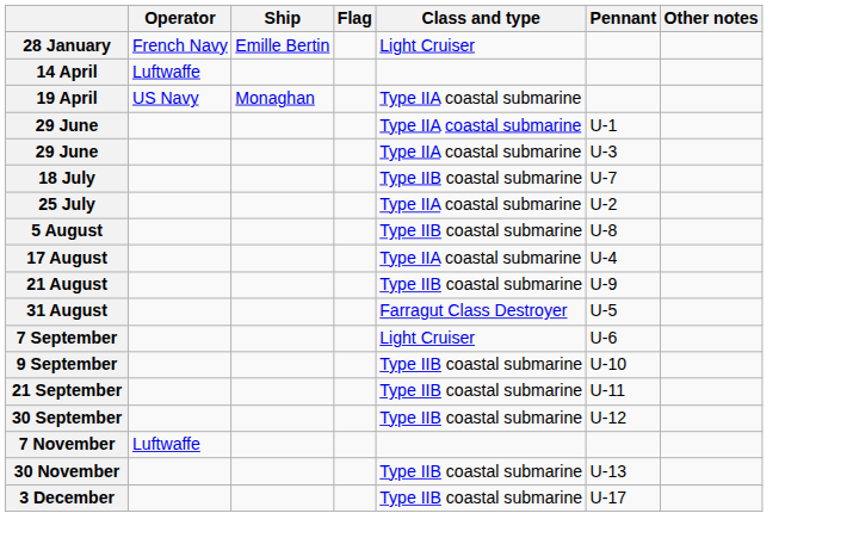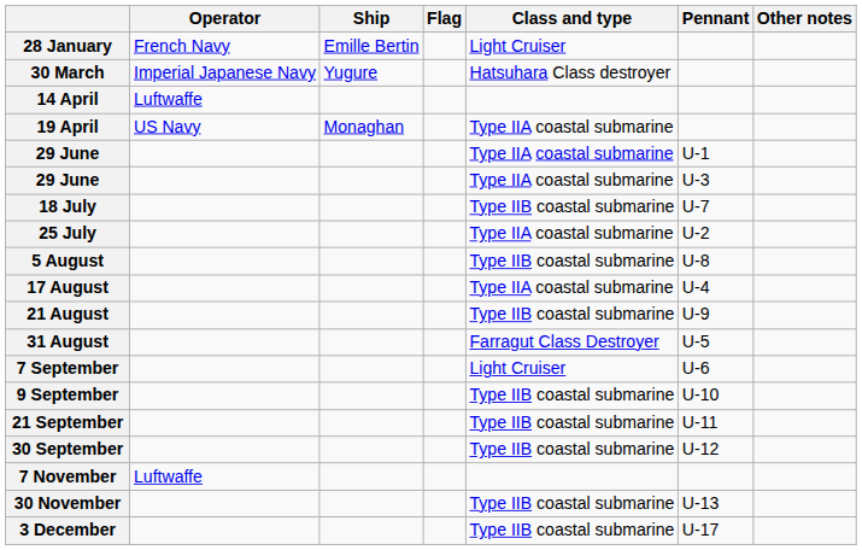 <table class="wikitable">
 <tr>
 <th width="110"></th>
 <th>Operator</th>
 <th>Ship</th>
 <th>Flag</th>
 <th>Class and type</th>
 <th>Pennant</th>
 <th>Other notes</th>
 </tr>
 <tr>
 <th>28 January</th>
 <td><a href='#'>French Navy</a></td>
 <td><a href='#'>Emille Bertin</a></td>
 <td></td>
 <td><a href='#'>Light Cruiser</a></td>
+<td></td>
+<td></td>
+</tr>
+<tr>
+<th>30 March</th>
+<td><a href='#'>Imperial Japanese Navy</a></td>
+<td><a href='#'>Yugure</a></td>
+<td></td>
+<td><a href='#'>Hatsuhara</a> Class destroyer</td>
 <td></td>
 <td></td>
 </tr>
 <tr ---->
 <th>14 April</th>
 <td><a href='#'>Luftwaffe</a></td>
 <td><strong></strong></td>
 <td></td>
 <td></td>
 <td></td>
 <td></td>
 </tr>
 <tr>
 <th>19 April</th>
 <td><a href='#'>US Navy</a></td>
 <td><a href='#'>Monaghan</a></td>
 <td></td>
 <td><a href='#'>Type IIA</a> coastal submarine</td>
 <td></td>
 <td></td>
 </tr>
 <tr ---->
 <th>29 June</th>
 <td></td>
 <td><strong></strong></td>
 <td></td>
 <td><a href='#'>Type IIA</a> <a href='#'>coastal submarine</a></td>
 <td>U-1</td>
 <td></td>
 </tr>
 <tr ---->
 <th>29 June</th>
 <td></td>
 <td><strong></strong></td>
 <td></td>
 <td><a href='#'>Type IIA</a> coastal submarine</td>
 <td>U-3</td>
 <td></td>
 </tr>
 <tr ---->
 <th>18 July</th>
 <td></td>
 <td><strong></strong></td>
 <td></td>
 <td><a href='#'>Type IIB</a> coastal submarine</td>
 <td>U-7</td>
 <td></td>
 </tr>
 <tr ---->
 <th>25 July</th>
 <td></td>
 <td><strong></strong></td>
 <td></td>
 <td><a href='#'>Type IIA</a> coastal submarine</td>
 <td>U-2</td>
 <td></td>
 </tr>
 <tr ---->
 <th>5 August</th>
 <td></td>
 <td><strong></strong></td>
 <td></td>
 <td><a href='#'>Type IIB</a> coastal submarine</td>
 <td>U-8</td>
 <td></td>
 </tr>
 <tr ---->
 <th>17 August</th>
 <td></td>
 <td><strong></strong></td>
 <td></td>
 <td><a href='#'>Type IIA</a> coastal submarine</td>
 <td>U-4</td>
 <td></td>
 </tr>
 <tr ---->
 <th>21 August</th>
 <td></td>
 <td><strong></strong></td>
 <td></td>
 <td><a href='#'>Type IIB</a> coastal submarine</td>
 <td>U-9</td>
 <td></td>
 </tr>
 <tr ---->
 <th>31 August</th>
 <td></td>
 <td><strong></strong></td>
 <td></td>
 <td><a href='#'>Farragut Class Destroyer</a></td>
 <td>U-5</td>
 <td></td>
 </tr>
 <tr ---->
 <th>7 September</th>
 <td></td>
 <td><strong></strong></td>
 <td></td>
 <td><a href='#'>Light Cruiser</a></td>
 <td>U-6</td>
 <td></td>
 </tr>
 <tr ---->
 <th>9 September</th>
 <td></td>
 <td><strong></strong></td>
 <td></td>
 <td><a href='#'>Type IIB</a> coastal submarine</td>
 <td>U-10</td>
 <td></td>
 </tr>
 <tr ---->
 <th>21 September</th>
 <td></td>
 <td><strong></strong></td>
 <td></td>
 <td><a href='#'>Type IIB</a> coastal submarine</td>
 <td>U-11</td>
 <td></td>
 </tr>
 <tr ---->
 <th>30 September</th>
 <td></td>
 <td><strong></strong></td>
 <td></td>
 <td><a href='#'>Type IIB</a> coastal submarine</td>
 <td>U-12</td>
 <td></td>
 </tr>
 <tr ---->
 <th>7 November</th>
 <td><a href='#'>Luftwaffe</a></td>
 <td><strong></strong></td>
 <td></td>
 <td></td>
 <td></td>
 <td></td>
 </tr>
 <tr ---->
 <th>30 November</th>
 <td></td>
 <td><strong></strong></td>
 <td></td>
 <td><a href='#'>Type IIB</a> coastal submarine</td>
 <td>U-13</td>
 <td></td>
 </tr>
 <tr ---->
 <th>3 December</th>
 <td></td>
 <td><strong></strong></td>
 <td></td>
 <td><a href='#'>Type IIB</a> coastal submarine</td>
 <td>U-17</td>
 <td></td>
 </tr>
 </table>
